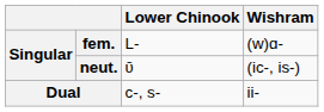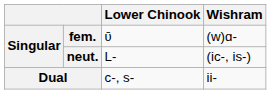 <table class="wikitable">
 <tr>
 <th colspan="2"></th>
 <th>Lower Chinook</th>
 <th>Wishram</th>
 </tr>
 <tr>
 <th rowspan="2">Singular</th>
 <th>fem.</th>
-<td>L-</td>
+<td>ʋ̄</td>
 <td>(w)ɑ-</td>
 </tr>
 <tr>
 <th>neut.</th>
-<td>ʋ̄</td>
+<td>L-</td>
 <td>(ic-, is-)</td>
 </tr>
 <tr>
 <th colspan="2">Dual</th>
 <td>c-, s-</td>
 <td>ii-</td>
 </tr>
 </table>
